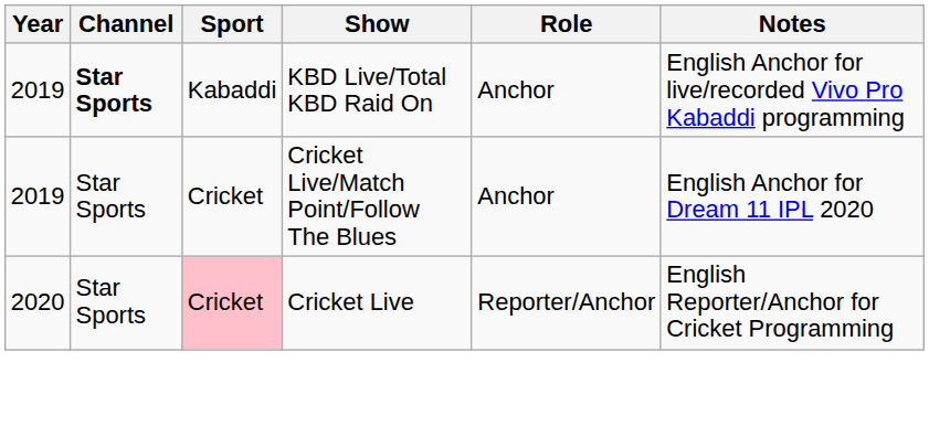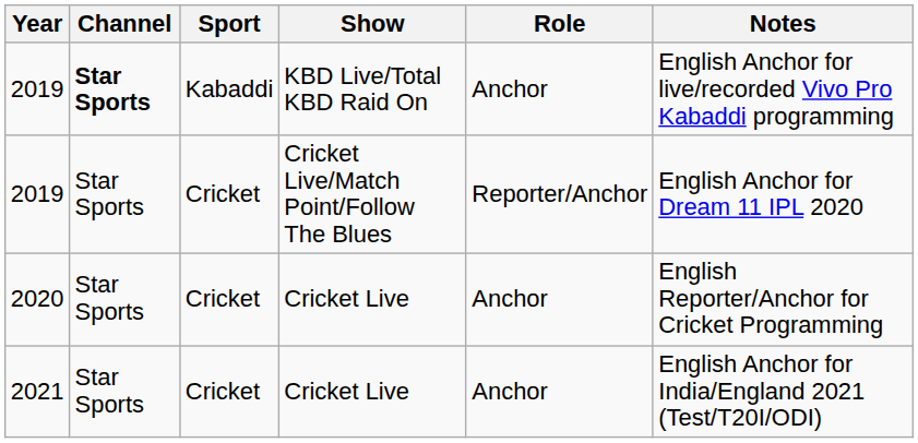 <table class="wikitable">
 <tr>
 <th>Year</th>
 <th>Channel</th>
 <th>Sport</th>
 <th>Show</th>
 <th>Role</th>
 <th>Notes</th>
 </tr>
 <tr>
 <td>2019</td>
 <td><strong>Star Sports</strong></td>
 <td>Kabaddi</td>
 <td>KBD Live/Total KBD Raid On</td>
 <td>Anchor</td>
 <td>English Anchor for live/recorded <a href='#'>Vivo Pro Kabaddi</a> programming</td>
 </tr>
 <tr>
 <td>2019</td>
 <td>Star Sports</td>
 <td>Cricket</td>
 <td>Cricket Live/Match Point/Follow The Blues</td>
-<td>Anchor</td>
+<td>Reporter/Anchor</td>
 <td>English Anchor for <a href='#'>Dream 11 IPL</a> 2020</td>
 </tr>
 <tr>
 <td>2020</td>
 <td>Star Sports</td>
-<td style="background: pink;">Cricket</td>
+<td>Cricket</td>
 <td>Cricket Live</td>
-<td>Reporter/Anchor</td>
+<td>Anchor</td>
 <td>English Reporter/Anchor for Cricket Programming</td>
 </tr>
+<tr>
+<td>2021</td>
+<td>Star Sports</td>
+<td>Cricket</td>
+<td>Cricket Live</td>
+<td>Anchor</td>
+<td>English Anchor for India/England 2021 (Test/T20I/ODI)</td>
+</tr>
 </table>
